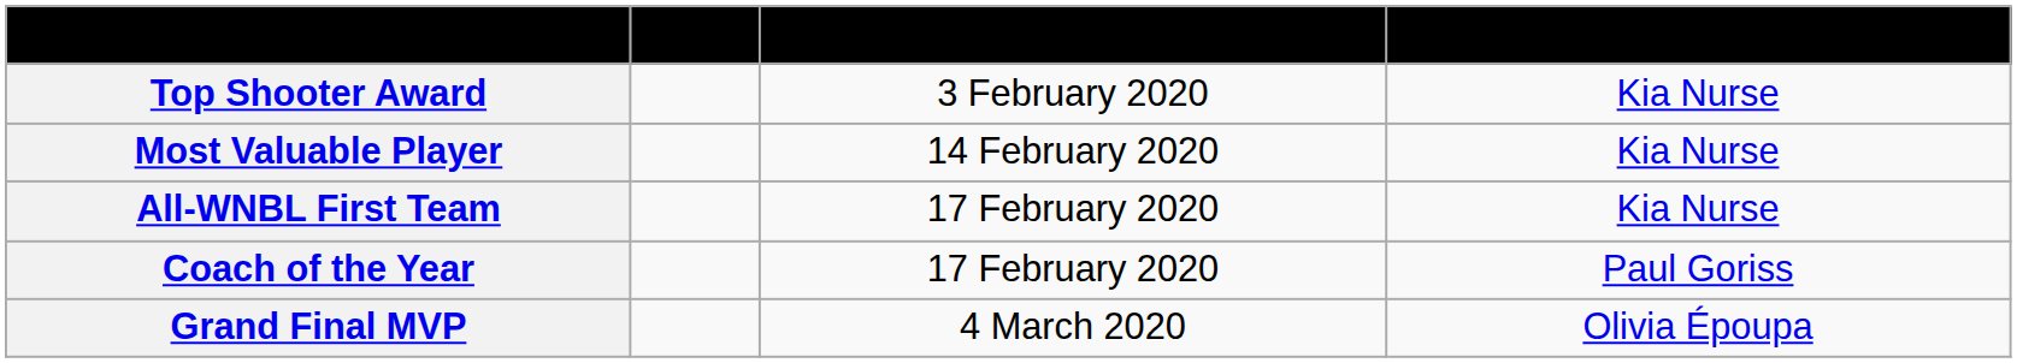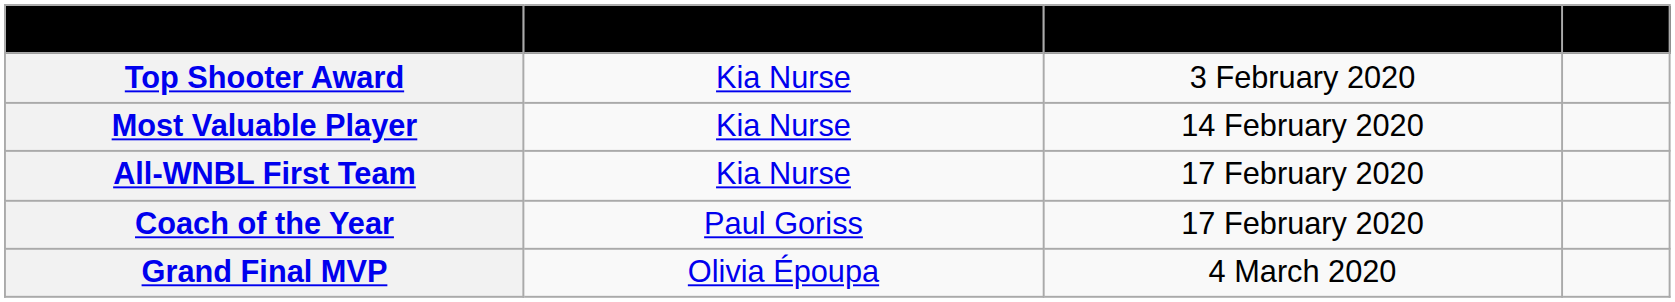 <table class="wikitable sortable sortable" style="text-align: center">
 <tr>
 <th style="background:black" width="10%"><span>Award</span></th>
+<th style="background:black" width="10%"><span>Recipient</span></th>
+<th style="background:black" width="10%"><span>Date</span></th>
 <th style="background:black" width="1%" class="unsortable"><span>Ref.</span></th>
-<th style="background:black" width="10%"><span>Date</span></th>
-<th style="background:black" width="10%"><span>Recipient</span></th>
 </tr>
 <tr>
 <th rowspan=1><a href='#'>Top Shooter Award</a></th>
+<td><a href='#'>Kia Nurse</a></td>
+<td>3 February 2020</td>
 <td></td>
-<td>3 February 2020</td>
-<td><a href='#'>Kia Nurse</a></td>
 </tr>
 <tr>
 <th rowspan=1><a href='#'>Most Valuable Player</a></th>
+<td><a href='#'>Kia Nurse</a></td>
+<td>14 February 2020</td>
 <td></td>
-<td>14 February 2020</td>
-<td><a href='#'>Kia Nurse</a></td>
 </tr>
 <tr>
 <th rowspan=1><a href='#'>All-WNBL First Team</a></th>
+<td><a href='#'>Kia Nurse</a></td>
+<td>17 February 2020</td>
 <td></td>
-<td>17 February 2020</td>
-<td><a href='#'>Kia Nurse</a></td>
 </tr>
 <tr>
 <th rowspan=1><a href='#'>Coach of the Year</a></th>
+<td><a href='#'>Paul Goriss</a></td>
+<td>17 February 2020</td>
 <td></td>
-<td>17 February 2020</td>
-<td><a href='#'>Paul Goriss</a></td>
 </tr>
 <tr>
 <th rowspan=1><a href='#'>Grand Final MVP</a></th>
+<td><a href='#'>Olivia Époupa</a></td>
+<td>4 March 2020</td>
 <td></td>
-<td>4 March 2020</td>
-<td><a href='#'>Olivia Époupa</a></td>
 </tr>
 </table>
